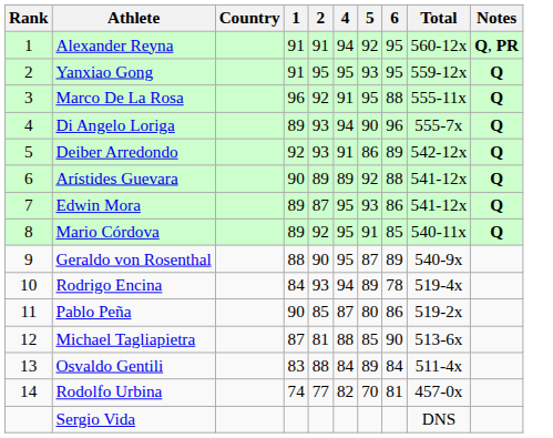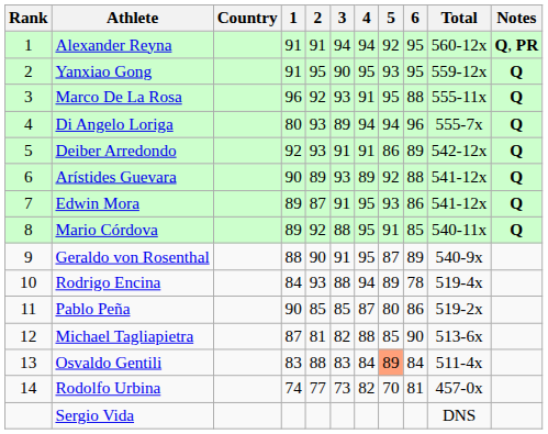 <table class="wikitable sortable" style="text-align:center">
 <tr>
 <th>Rank</th>
 <th>Athlete</th>
 <th>Country</th>
 <th>1</th>
 <th>2</th>
+<th>3</th>
 <th>4</th>
 <th>5</th>
 <th>6</th>
 <th>Total</th>
 <th>Notes</th>
 </tr>
 <tr bgcolor=#ccffcc>
 <td>1</td>
 <td align=left><a href='#'>Alexander Reyna</a></td>
 <td align=left></td>
 <td>91</td>
 <td>91</td>
 <td>94</td>
+<td>94</td>
 <td>92</td>
 <td>95</td>
 <td>560-12x</td>
 <td><strong>Q</strong>, <strong>PR</strong></td>
 </tr>
 <tr bgcolor=#ccffcc>
 <td>2</td>
 <td align=left><a href='#'>Yanxiao Gong</a></td>
 <td align=left></td>
 <td>91</td>
 <td>95</td>
+<td>90</td>
 <td>95</td>
 <td>93</td>
 <td>95</td>
 <td>559-12x</td>
 <td><strong>Q</strong></td>
 </tr>
 <tr bgcolor=#ccffcc>
 <td>3</td>
 <td align=left><a href='#'>Marco De La Rosa</a></td>
 <td align=left></td>
 <td>96</td>
 <td>92</td>
+<td>93</td>
 <td>91</td>
 <td>95</td>
 <td>88</td>
 <td>555-11x</td>
 <td><strong>Q</strong></td>
 </tr>
 <tr bgcolor=#ccffcc>
 <td>4</td>
 <td align=left><a href='#'>Di Angelo Loriga</a></td>
 <td align=left></td>
+<td>80</td>
+<td>93</td>
 <td>89</td>
-<td>93</td>
 <td>94</td>
-<td>90</td>
+<td>94</td>
 <td>96</td>
 <td>555-7x</td>
 <td><strong>Q</strong></td>
 </tr>
 <tr bgcolor=#ccffcc>
 <td>5</td>
 <td align=left><a href='#'>Deiber Arredondo</a></td>
 <td align=left></td>
 <td>92</td>
 <td>93</td>
+<td>91</td>
 <td>91</td>
 <td>86</td>
 <td>89</td>
 <td>542-12x</td>
 <td><strong>Q</strong></td>
 </tr>
 <tr bgcolor=#ccffcc>
 <td>6</td>
 <td align=left><a href='#'>Arístides Guevara</a></td>
 <td align=left></td>
 <td>90</td>
 <td>89</td>
+<td>93</td>
 <td>89</td>
 <td>92</td>
 <td>88</td>
 <td>541-12x</td>
 <td><strong>Q</strong></td>
 </tr>
 <tr bgcolor=#ccffcc>
 <td>7</td>
 <td align=left><a href='#'>Edwin Mora</a></td>
 <td align=left></td>
 <td>89</td>
 <td>87</td>
+<td>91</td>
 <td>95</td>
 <td>93</td>
 <td>86</td>
 <td>541-12x</td>
 <td><strong>Q</strong></td>
 </tr>
 <tr bgcolor=#ccffcc>
 <td>8</td>
 <td align=left><a href='#'>Mario Córdova</a></td>
 <td align=left></td>
 <td>89</td>
 <td>92</td>
+<td>88</td>
 <td>95</td>
 <td>91</td>
 <td>85</td>
 <td>540-11x</td>
 <td><strong>Q</strong></td>
 </tr>
 <tr>
 <td>9</td>
 <td align=left><a href='#'>Geraldo von Rosenthal</a></td>
 <td align=left></td>
 <td>88</td>
 <td>90</td>
+<td>91</td>
 <td>95</td>
 <td>87</td>
 <td>89</td>
 <td>540-9x</td>
 <td></td>
 </tr>
 <tr>
 <td>10</td>
 <td align=left><a href='#'>Rodrigo Encina</a></td>
 <td align=left></td>
 <td>84</td>
 <td>93</td>
+<td>88</td>
 <td>94</td>
 <td>89</td>
 <td>78</td>
 <td>519-4x</td>
 <td></td>
 </tr>
 <tr>
 <td>11</td>
 <td align=left><a href='#'>Pablo Peña</a></td>
 <td align=left></td>
 <td>90</td>
+<td>85</td>
 <td>85</td>
 <td>87</td>
 <td>80</td>
 <td>86</td>
 <td>519-2x</td>
 <td></td>
 </tr>
 <tr>
 <td>12</td>
 <td align=left><a href='#'>Michael Tagliapietra</a></td>
 <td align=left></td>
 <td>87</td>
 <td>81</td>
+<td>82</td>
 <td>88</td>
 <td>85</td>
 <td>90</td>
 <td>513-6x</td>
 <td></td>
 </tr>
 <tr>
 <td>13</td>
 <td align=left><a href='#'>Osvaldo Gentili</a></td>
 <td align=left></td>
 <td>83</td>
 <td>88</td>
+<td>83</td>
 <td>84</td>
-<td>89</td>
+<td style="background: lightsalmon;">89</td>
 <td>84</td>
 <td>511-4x</td>
 <td></td>
 </tr>
 <tr>
 <td>14</td>
 <td align=left><a href='#'>Rodolfo Urbina</a></td>
 <td align=left></td>
 <td>74</td>
 <td>77</td>
+<td>73</td>
 <td>82</td>
 <td>70</td>
 <td>81</td>
 <td>457-0x</td>
 <td></td>
 </tr>
 <tr>
 <td></td>
 <td align=left><a href='#'>Sergio Vida</a></td>
 <td align=left></td>
 <td></td>
 <td></td>
 <td></td>
 <td></td>
 <td></td>
+<td></td>
 <td>DNS</td>
 <td></td>
 </tr>
 </table>
